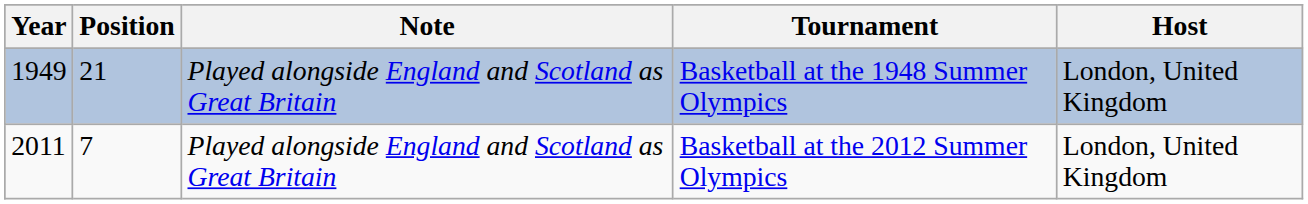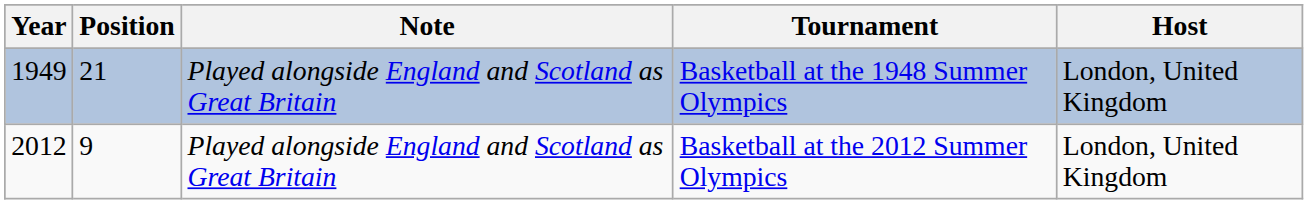 <table class="wikitable" style="width:85%;">
 <tr>
 <th>Year</th>
 <th>Position</th>
 <th>Note</th>
 <th>Tournament</th>
 <th>Host</th>
 </tr>
 <tr style="vertical-align:top; background:#b0c4de;">
 <td>1949</td>
 <td>21</td>
 <td><em>Played alongside <a href='#'>England</a> and <a href='#'>Scotland</a> as <a href='#'>Great Britain</a></em></td>
 <td><a href='#'>Basketball at the 1948 Summer Olympics</a></td>
 <td>London, United Kingdom</td>
 </tr>
 <tr style="vertical-align:top;" bgcolor=>
-<td>2011</td>
-<td>7</td>
+<td>2012</td>
+<td>9</td>
 <td><em>Played alongside <a href='#'>England</a> and <a href='#'>Scotland</a> as <a href='#'>Great Britain</a></em></td>
 <td><a href='#'>Basketball at the 2012 Summer Olympics</a></td>
 <td>London, United Kingdom</td>
 </tr>
 </table>
